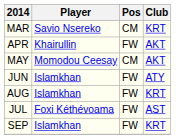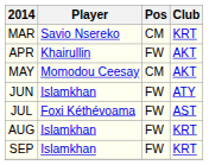 <table class="wikitable" style="background: ivory; font-size: 100%; border: 1px #aaaaaa solid; border-collapse: collapse; clear:center">
 <tr style="background:beige">
 <th>2014</th>
 <th>Player</th>
 <th>Pos</th>
 <th>Club</th>
 </tr>
 <tr>
 <td align="center">MAR</td>
 <td> <a href='#'>Savio Nsereko</a></td>
 <td>CM</td>
 <td><a href='#'>KRT</a></td>
 </tr>
 <tr>
 <td align="center">APR</td>
 <td> <a href='#'>Khairullin</a></td>
 <td>FW</td>
 <td><a href='#'>AKT</a></td>
 </tr>
 <tr>
 <td align="center">MAY</td>
 <td> <a href='#'>Momodou Ceesay</a></td>
 <td>CM</td>
 <td><a href='#'>AKT</a></td>
 </tr>
 <tr>
 <td align="center">JUN</td>
 <td> <a href='#'>Islamkhan</a></td>
 <td>FW</td>
 <td><a href='#'>ATY</a></td>
 </tr>
 <tr>
+<td align="center">JUL</td>
+<td> <a href='#'>Foxi Kéthévoama</a></td>
+<td>FW</td>
+<td><a href='#'>AST</a></td>
+</tr>
+<tr>
 <td align="center">AUG</td>
 <td> <a href='#'>Islamkhan</a></td>
 <td>FW</td>
 <td><a href='#'>KRT</a></td>
-</tr>
-<tr>
-<td align="center">JUL</td>
-<td> <a href='#'>Foxi Kéthévoama</a></td>
-<td>FW</td>
-<td><a href='#'>AST</a></td>
 </tr>
 <tr>
 <td align="center">SEP</td>
 <td> <a href='#'>Islamkhan</a></td>
 <td>FW</td>
 <td><a href='#'>KRT</a></td>
 </tr>
 <tr>
 </tr>
 </table>
